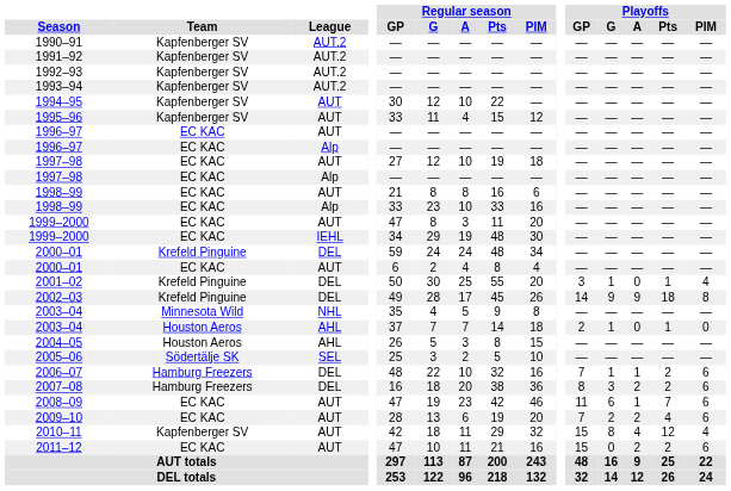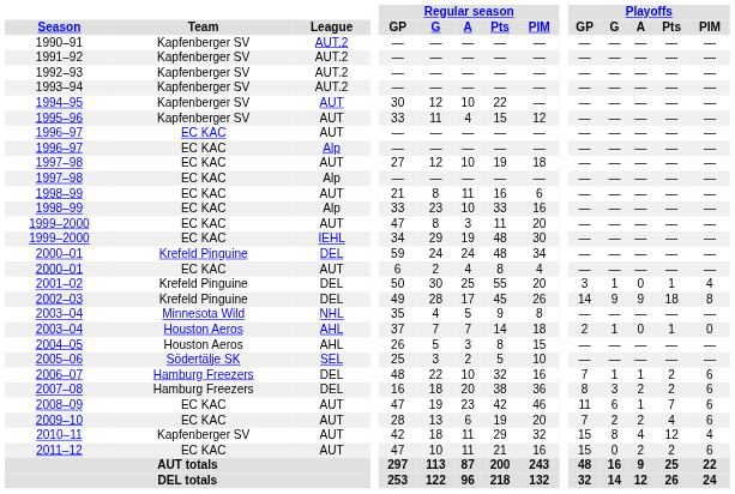 <table border="0" cellpadding="1" cellspacing="0" style="text-align:center; width:60em">
 <tr bgcolor="#e0e0e0">
 <th colspan="3" bgcolor="#ffffff"> </th>
 <th rowspan="99" bgcolor="#ffffff"> </th>
 <th colspan="5"><a href='#'>Regular season</a></th>
 <th rowspan="99" bgcolor="#ffffff"> </th>
 <th colspan="5"><a href='#'>Playoffs</a></th>
 </tr>
 <tr bgcolor="#e0e0e0">
 <th><a href='#'>Season</a></th>
 <th>Team</th>
 <th>League</th>
 <th>GP</th>
 <th><a href='#'>G</a></th>
 <th><a href='#'>A</a></th>
 <th><a href='#'>Pts</a></th>
 <th><a href='#'>PIM</a></th>
 <th>GP</th>
 <th>G</th>
 <th>A</th>
 <th>Pts</th>
 <th>PIM</th>
 </tr>
 <tr>
 <td>1990–91</td>
 <td>Kapfenberger SV</td>
 <td><a href='#'>AUT.2</a></td>
 <td>—</td>
 <td>—</td>
 <td>—</td>
 <td>—</td>
 <td>—</td>
 <td>—</td>
 <td>—</td>
 <td>—</td>
 <td>—</td>
 <td>—</td>
 </tr>
 <tr bgcolor="#f0f0f0">
 <td>1991–92</td>
 <td>Kapfenberger SV</td>
 <td>AUT.2</td>
 <td>—</td>
 <td>—</td>
 <td>—</td>
 <td>—</td>
 <td>—</td>
 <td>—</td>
 <td>—</td>
 <td>—</td>
 <td>—</td>
 <td>—</td>
 </tr>
 <tr>
 <td>1992–93</td>
 <td>Kapfenberger SV</td>
 <td>AUT.2</td>
 <td>—</td>
 <td>—</td>
 <td>—</td>
 <td>—</td>
 <td>—</td>
 <td>—</td>
 <td>—</td>
 <td>—</td>
 <td>—</td>
 <td>—</td>
 </tr>
 <tr bgcolor="#f0f0f0">
 <td>1993–94</td>
 <td>Kapfenberger SV</td>
 <td>AUT.2</td>
 <td>—</td>
 <td>—</td>
 <td>—</td>
 <td>—</td>
 <td>—</td>
 <td>—</td>
 <td>—</td>
 <td>—</td>
 <td>—</td>
 <td>—</td>
 </tr>
 <tr>
 <td><a href='#'>1994–95</a></td>
 <td>Kapfenberger SV</td>
 <td><a href='#'>AUT</a></td>
 <td>30</td>
 <td>12</td>
 <td>10</td>
 <td>22</td>
 <td>—</td>
 <td>—</td>
 <td>—</td>
 <td>—</td>
 <td>—</td>
 <td>—</td>
 </tr>
 <tr bgcolor="#f0f0f0">
 <td><a href='#'>1995–96</a></td>
 <td>Kapfenberger SV</td>
 <td>AUT</td>
 <td>33</td>
 <td>11</td>
 <td>4</td>
 <td>15</td>
 <td>12</td>
 <td>—</td>
 <td>—</td>
 <td>—</td>
 <td>—</td>
 <td>—</td>
 </tr>
 <tr>
 <td><a href='#'>1996–97</a></td>
 <td><a href='#'>EC KAC</a></td>
 <td>AUT</td>
 <td>—</td>
 <td>—</td>
 <td>—</td>
 <td>—</td>
 <td>—</td>
 <td>—</td>
 <td>—</td>
 <td>—</td>
 <td>—</td>
 <td>—</td>
 </tr>
 <tr bgcolor="#f0f0f0">
 <td><a href='#'>1996–97</a></td>
 <td>EC KAC</td>
 <td><a href='#'>Alp</a></td>
 <td>—</td>
 <td>—</td>
 <td>—</td>
 <td>—</td>
 <td>—</td>
 <td>—</td>
 <td>—</td>
 <td>—</td>
 <td>—</td>
 <td>—</td>
 </tr>
 <tr>
 <td><a href='#'>1997–98</a></td>
 <td>EC KAC</td>
 <td>AUT</td>
 <td>27</td>
 <td>12</td>
 <td>10</td>
 <td>19</td>
 <td>18</td>
 <td>—</td>
 <td>—</td>
 <td>—</td>
 <td>—</td>
 <td>—</td>
 </tr>
 <tr bgcolor="#f0f0f0">
 <td><a href='#'>1997–98</a></td>
 <td>EC KAC</td>
 <td>Alp</td>
 <td>—</td>
 <td>—</td>
 <td>—</td>
 <td>—</td>
 <td>—</td>
 <td>—</td>
 <td>—</td>
 <td>—</td>
 <td>—</td>
 <td>—</td>
 </tr>
 <tr>
 <td><a href='#'>1998–99</a></td>
 <td>EC KAC</td>
 <td>AUT</td>
 <td>21</td>
 <td>8</td>
-<td>8</td>
+<td>11</td>
 <td>16</td>
 <td>6</td>
 <td>—</td>
 <td>—</td>
 <td>—</td>
 <td>—</td>
 <td>—</td>
 </tr>
 <tr bgcolor="#f0f0f0">
 <td><a href='#'>1998–99</a></td>
 <td>EC KAC</td>
 <td>Alp</td>
 <td>33</td>
 <td>23</td>
 <td>10</td>
 <td>33</td>
 <td>16</td>
 <td>—</td>
 <td>—</td>
 <td>—</td>
 <td>—</td>
 <td>—</td>
 </tr>
 <tr>
 <td><a href='#'>1999–2000</a></td>
 <td>EC KAC</td>
 <td>AUT</td>
 <td>47</td>
 <td>8</td>
 <td>3</td>
 <td>11</td>
 <td>20</td>
 <td>—</td>
 <td>—</td>
 <td>—</td>
 <td>—</td>
 <td>—</td>
 </tr>
 <tr bgcolor="#f0f0f0">
 <td><a href='#'>1999–2000</a></td>
 <td>EC KAC</td>
 <td><a href='#'>IEHL</a></td>
 <td>34</td>
 <td>29</td>
 <td>19</td>
 <td>48</td>
 <td>30</td>
 <td>—</td>
 <td>—</td>
 <td>—</td>
 <td>—</td>
 <td>—</td>
 </tr>
 <tr>
 <td><a href='#'>2000–01</a></td>
 <td><a href='#'>Krefeld Pinguine</a></td>
 <td><a href='#'>DEL</a></td>
 <td>59</td>
 <td>24</td>
 <td>24</td>
 <td>48</td>
 <td>34</td>
 <td>—</td>
 <td>—</td>
 <td>—</td>
 <td>—</td>
 <td>—</td>
 </tr>
 <tr bgcolor="#f0f0f0">
 <td><a href='#'>2000–01</a></td>
 <td>EC KAC</td>
 <td>AUT</td>
 <td>6</td>
 <td>2</td>
 <td>4</td>
 <td>8</td>
 <td>4</td>
 <td>—</td>
 <td>—</td>
 <td>—</td>
 <td>—</td>
 <td>—</td>
 </tr>
 <tr>
 <td><a href='#'>2001–02</a></td>
 <td>Krefeld Pinguine</td>
 <td>DEL</td>
 <td>50</td>
 <td>30</td>
 <td>25</td>
 <td>55</td>
 <td>20</td>
 <td>3</td>
 <td>1</td>
 <td>0</td>
 <td>1</td>
 <td>4</td>
 </tr>
 <tr bgcolor="#f0f0f0">
 <td><a href='#'>2002–03</a></td>
 <td>Krefeld Pinguine</td>
 <td>DEL</td>
 <td>49</td>
 <td>28</td>
 <td>17</td>
 <td>45</td>
 <td>26</td>
 <td>14</td>
 <td>9</td>
 <td>9</td>
 <td>18</td>
 <td>8</td>
 </tr>
 <tr>
 <td><a href='#'>2003–04</a></td>
 <td><a href='#'>Minnesota Wild</a></td>
 <td><a href='#'>NHL</a></td>
 <td>35</td>
 <td>4</td>
 <td>5</td>
 <td>9</td>
 <td>8</td>
 <td>—</td>
 <td>—</td>
 <td>—</td>
 <td>—</td>
 <td>—</td>
 </tr>
 <tr bgcolor="#f0f0f0">
 <td><a href='#'>2003–04</a></td>
 <td><a href='#'>Houston Aeros</a></td>
 <td><a href='#'>AHL</a></td>
 <td>37</td>
 <td>7</td>
 <td>7</td>
 <td>14</td>
 <td>18</td>
 <td>2</td>
 <td>1</td>
 <td>0</td>
 <td>1</td>
 <td>0</td>
 </tr>
 <tr>
 <td><a href='#'>2004–05</a></td>
 <td>Houston Aeros</td>
 <td>AHL</td>
 <td>26</td>
 <td>5</td>
 <td>3</td>
 <td>8</td>
 <td>15</td>
 <td>—</td>
 <td>—</td>
 <td>—</td>
 <td>—</td>
 <td>—</td>
 </tr>
 <tr bgcolor="#f0f0f0">
 <td><a href='#'>2005–06</a></td>
 <td><a href='#'>Södertälje SK</a></td>
 <td><a href='#'>SEL</a></td>
 <td>25</td>
 <td>3</td>
 <td>2</td>
 <td>5</td>
 <td>10</td>
 <td>—</td>
 <td>—</td>
 <td>—</td>
 <td>—</td>
 <td>—</td>
 </tr>
 <tr>
 <td><a href='#'>2006–07</a></td>
 <td><a href='#'>Hamburg Freezers</a></td>
 <td>DEL</td>
 <td>48</td>
 <td>22</td>
 <td>10</td>
 <td>32</td>
 <td>16</td>
 <td>7</td>
 <td>1</td>
 <td>1</td>
 <td>2</td>
 <td>6</td>
 </tr>
 <tr bgcolor="#f0f0f0">
 <td><a href='#'>2007–08</a></td>
 <td>Hamburg Freezers</td>
 <td>DEL</td>
 <td>16</td>
 <td>18</td>
 <td>20</td>
 <td>38</td>
 <td>36</td>
 <td>8</td>
 <td>3</td>
 <td>2</td>
 <td>2</td>
 <td>6</td>
 </tr>
 <tr>
 <td><a href='#'>2008–09</a></td>
 <td>EC KAC</td>
 <td>AUT</td>
 <td>47</td>
 <td>19</td>
 <td>23</td>
 <td>42</td>
 <td>46</td>
 <td>11</td>
 <td>6</td>
 <td>1</td>
 <td>7</td>
 <td>6</td>
 </tr>
 <tr bgcolor="#f0f0f0">
 <td><a href='#'>2009–10</a></td>
 <td>EC KAC</td>
 <td>AUT</td>
 <td>28</td>
 <td>13</td>
 <td>6</td>
 <td>19</td>
 <td>20</td>
 <td>7</td>
 <td>2</td>
 <td>2</td>
 <td>4</td>
 <td>6</td>
 </tr>
 <tr>
 <td><a href='#'>2010–11</a></td>
 <td>Kapfenberger SV</td>
 <td>AUT</td>
 <td>42</td>
 <td>18</td>
 <td>11</td>
 <td>29</td>
 <td>32</td>
 <td>15</td>
 <td>8</td>
 <td>4</td>
 <td>12</td>
 <td>4</td>
 </tr>
 <tr bgcolor="#f0f0f0">
 <td><a href='#'>2011–12</a></td>
 <td>EC KAC</td>
 <td>AUT</td>
 <td>47</td>
 <td>10</td>
 <td>11</td>
 <td>21</td>
 <td>16</td>
 <td>15</td>
 <td>0</td>
 <td>2</td>
 <td>2</td>
 <td>6</td>
 </tr>
 <tr bgcolor="#e0e0e0">
 <th colspan="3">AUT totals</th>
 <th>297</th>
 <th>113</th>
 <th>87</th>
 <th>200</th>
 <th>243</th>
 <th>48</th>
 <th>16</th>
 <th>9</th>
 <th>25</th>
 <th>22</th>
 </tr>
 <tr bgcolor="#e0e0e0">
 <th colspan="3">DEL totals</th>
 <th>253</th>
 <th>122</th>
 <th>96</th>
 <th>218</th>
 <th>132</th>
 <th>32</th>
 <th>14</th>
 <th>12</th>
 <th>26</th>
 <th>24</th>
 </tr>
 </table>
